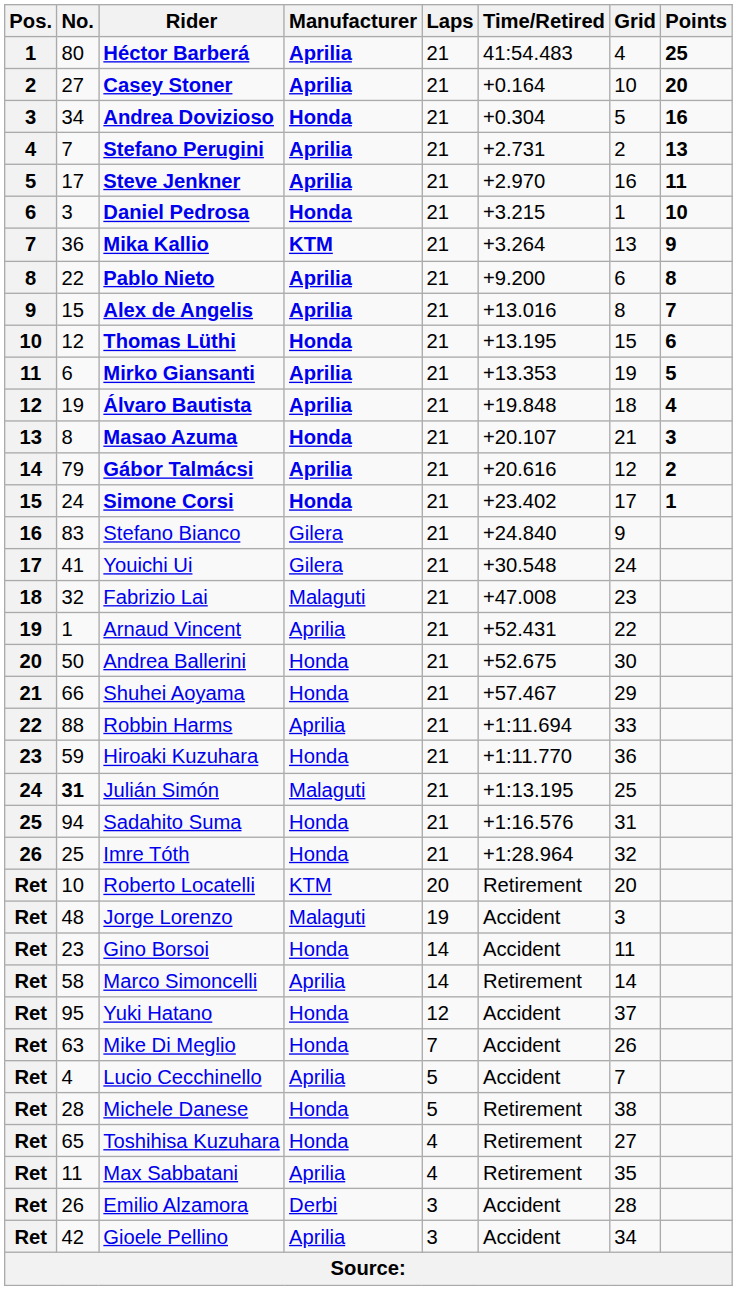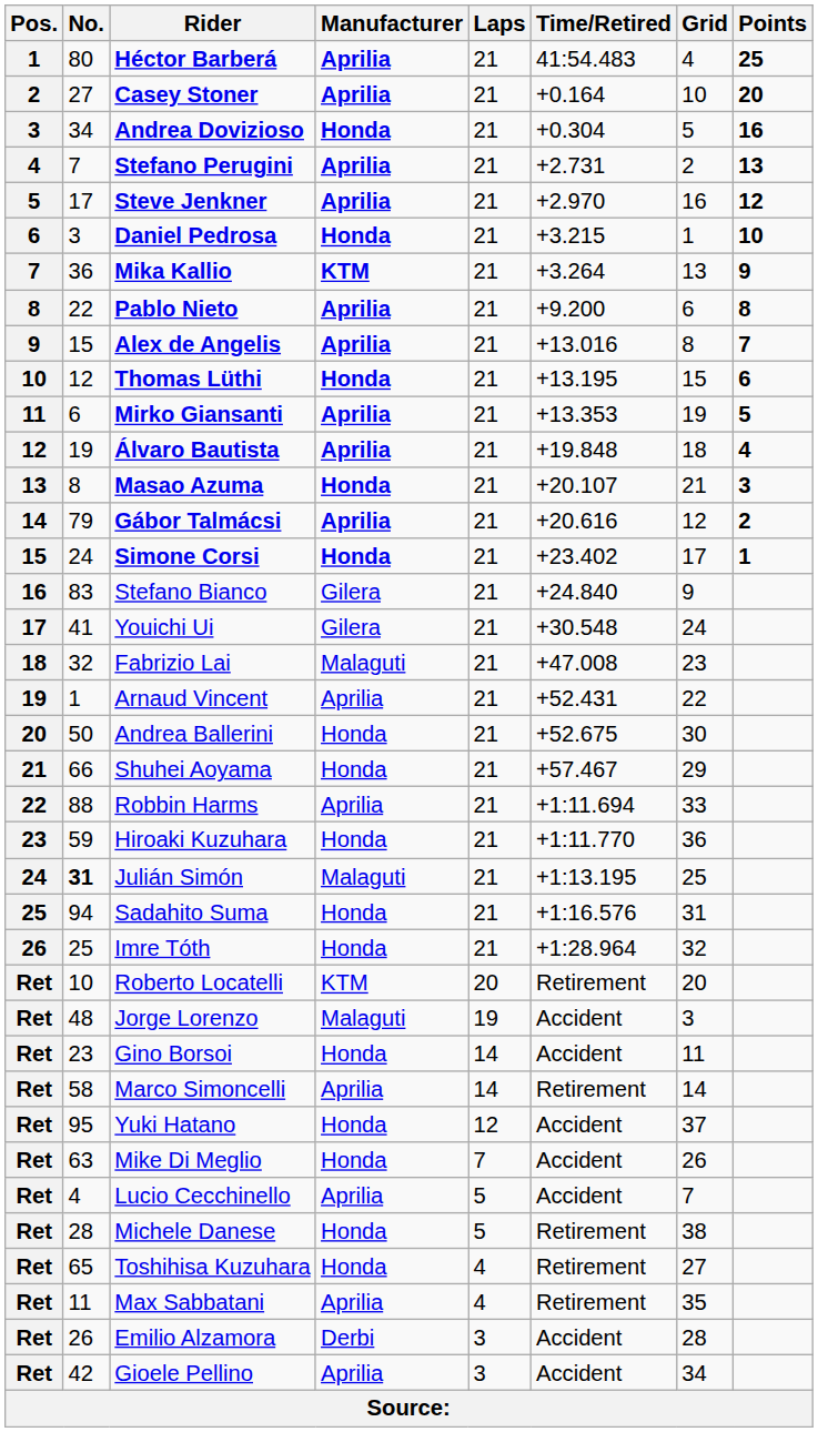 <table class="wikitable" style="font-size: 95%;">
 <tr>
 <th>Pos.</th>
 <th>No.</th>
 <th>Rider</th>
 <th>Manufacturer</th>
 <th>Laps</th>
 <th>Time/Retired</th>
 <th>Grid</th>
 <th>Points</th>
 </tr>
 <tr>
 <th>1</th>
 <td>80</td>
 <td> <strong><a href='#'>Héctor Barberá</a></strong></td>
 <td><strong><a href='#'>Aprilia</a></strong></td>
 <td>21</td>
 <td>41:54.483</td>
 <td>4</td>
 <td><strong>25</strong></td>
 </tr>
 <tr>
 <th>2</th>
 <td>27</td>
 <td> <strong><a href='#'>Casey Stoner</a></strong></td>
 <td><strong><a href='#'>Aprilia</a></strong></td>
 <td>21</td>
 <td>+0.164</td>
 <td>10</td>
 <td><strong>20</strong></td>
 </tr>
 <tr>
 <th>3</th>
 <td>34</td>
 <td> <strong><a href='#'>Andrea Dovizioso</a></strong></td>
 <td><strong><a href='#'>Honda</a></strong></td>
 <td>21</td>
 <td>+0.304</td>
 <td>5</td>
 <td><strong>16</strong></td>
 </tr>
 <tr>
 <th>4</th>
 <td>7</td>
 <td> <strong><a href='#'>Stefano Perugini</a></strong></td>
 <td><strong><a href='#'>Aprilia</a></strong></td>
 <td>21</td>
 <td>+2.731</td>
 <td>2</td>
 <td><strong>13</strong></td>
 </tr>
 <tr>
 <th>5</th>
 <td>17</td>
 <td> <strong><a href='#'>Steve Jenkner</a></strong></td>
 <td><strong><a href='#'>Aprilia</a></strong></td>
 <td>21</td>
 <td>+2.970</td>
 <td>16</td>
-<td><strong>11</strong></td>
+<td><strong>12</strong></td>
 </tr>
 <tr>
 <th>6</th>
 <td>3</td>
 <td> <strong><a href='#'>Daniel Pedrosa</a></strong></td>
 <td><strong><a href='#'>Honda</a></strong></td>
 <td>21</td>
 <td>+3.215</td>
 <td>1</td>
 <td><strong>10</strong></td>
 </tr>
 <tr>
 <th>7</th>
 <td>36</td>
 <td> <strong><a href='#'>Mika Kallio</a></strong></td>
 <td><strong><a href='#'>KTM</a></strong></td>
 <td>21</td>
 <td>+3.264</td>
 <td>13</td>
 <td><strong>9</strong></td>
 </tr>
 <tr>
 <th>8</th>
 <td>22</td>
 <td> <strong><a href='#'>Pablo Nieto</a></strong></td>
 <td><strong><a href='#'>Aprilia</a></strong></td>
 <td>21</td>
 <td>+9.200</td>
 <td>6</td>
 <td><strong>8</strong></td>
 </tr>
 <tr>
 <th>9</th>
 <td>15</td>
 <td> <strong><a href='#'>Alex de Angelis</a></strong></td>
 <td><strong><a href='#'>Aprilia</a></strong></td>
 <td>21</td>
 <td>+13.016</td>
 <td>8</td>
 <td><strong>7</strong></td>
 </tr>
 <tr>
 <th>10</th>
 <td>12</td>
 <td> <strong><a href='#'>Thomas Lüthi</a></strong></td>
 <td><strong><a href='#'>Honda</a></strong></td>
 <td>21</td>
 <td>+13.195</td>
 <td>15</td>
 <td><strong>6</strong></td>
 </tr>
 <tr>
 <th>11</th>
 <td>6</td>
 <td> <strong><a href='#'>Mirko Giansanti</a></strong></td>
 <td><strong><a href='#'>Aprilia</a></strong></td>
 <td>21</td>
 <td>+13.353</td>
 <td>19</td>
 <td><strong>5</strong></td>
 </tr>
 <tr>
 <th>12</th>
 <td>19</td>
 <td> <strong><a href='#'>Álvaro Bautista</a></strong></td>
 <td><strong><a href='#'>Aprilia</a></strong></td>
 <td>21</td>
 <td>+19.848</td>
 <td>18</td>
 <td><strong>4</strong></td>
 </tr>
 <tr>
 <th>13</th>
 <td>8</td>
 <td> <strong><a href='#'>Masao Azuma</a></strong></td>
 <td><strong><a href='#'>Honda</a></strong></td>
 <td>21</td>
 <td>+20.107</td>
 <td>21</td>
 <td><strong>3</strong></td>
 </tr>
 <tr>
 <th>14</th>
 <td>79</td>
 <td> <strong><a href='#'>Gábor Talmácsi</a></strong></td>
 <td><strong><a href='#'>Aprilia</a></strong></td>
 <td>21</td>
 <td>+20.616</td>
 <td>12</td>
 <td><strong>2</strong></td>
 </tr>
 <tr>
 <th>15</th>
 <td>24</td>
 <td> <strong><a href='#'>Simone Corsi</a></strong></td>
 <td><strong><a href='#'>Honda</a></strong></td>
 <td>21</td>
 <td>+23.402</td>
 <td>17</td>
 <td><strong>1</strong></td>
 </tr>
 <tr>
 <th>16</th>
 <td>83</td>
 <td> <a href='#'>Stefano Bianco</a></td>
 <td><a href='#'>Gilera</a></td>
 <td>21</td>
 <td>+24.840</td>
 <td>9</td>
 <td></td>
 </tr>
 <tr>
 <th>17</th>
 <td>41</td>
 <td> <a href='#'>Youichi Ui</a></td>
 <td><a href='#'>Gilera</a></td>
 <td>21</td>
 <td>+30.548</td>
 <td>24</td>
 <td></td>
 </tr>
 <tr>
 <th>18</th>
 <td>32</td>
 <td> <a href='#'>Fabrizio Lai</a></td>
 <td><a href='#'>Malaguti</a></td>
 <td>21</td>
 <td>+47.008</td>
 <td>23</td>
 <td></td>
 </tr>
 <tr>
 <th>19</th>
 <td>1</td>
 <td> <a href='#'>Arnaud Vincent</a></td>
 <td><a href='#'>Aprilia</a></td>
 <td>21</td>
 <td>+52.431</td>
 <td>22</td>
 <td></td>
 </tr>
 <tr>
 <th>20</th>
 <td>50</td>
 <td> <a href='#'>Andrea Ballerini</a></td>
 <td><a href='#'>Honda</a></td>
 <td>21</td>
 <td>+52.675</td>
 <td>30</td>
 <td></td>
 </tr>
 <tr>
 <th>21</th>
 <td>66</td>
 <td> <a href='#'>Shuhei Aoyama</a></td>
 <td><a href='#'>Honda</a></td>
 <td>21</td>
 <td>+57.467</td>
 <td>29</td>
 <td></td>
 </tr>
 <tr>
 <th>22</th>
 <td>88</td>
 <td> <a href='#'>Robbin Harms</a></td>
 <td><a href='#'>Aprilia</a></td>
 <td>21</td>
 <td>+1:11.694</td>
 <td>33</td>
 <td></td>
 </tr>
 <tr>
 <th>23</th>
 <td>59</td>
 <td> <a href='#'>Hiroaki Kuzuhara</a></td>
 <td><a href='#'>Honda</a></td>
 <td>21</td>
 <td>+1:11.770</td>
 <td>36</td>
 <td></td>
 </tr>
 <tr>
 <th>24</th>
 <td><strong>31</strong></td>
 <td> <a href='#'>Julián Simón</a></td>
 <td><a href='#'>Malaguti</a></td>
 <td>21</td>
 <td>+1:13.195</td>
 <td>25</td>
 <td></td>
 </tr>
 <tr>
 <th>25</th>
 <td>94</td>
 <td> <a href='#'>Sadahito Suma</a></td>
 <td><a href='#'>Honda</a></td>
 <td>21</td>
 <td>+1:16.576</td>
 <td>31</td>
 <td></td>
 </tr>
 <tr>
 <th>26</th>
 <td>25</td>
 <td> <a href='#'>Imre Tóth</a></td>
 <td><a href='#'>Honda</a></td>
 <td>21</td>
 <td>+1:28.964</td>
 <td>32</td>
 <td></td>
 </tr>
 <tr>
 <th>Ret</th>
 <td>10</td>
 <td> <a href='#'>Roberto Locatelli</a></td>
 <td><a href='#'>KTM</a></td>
 <td>20</td>
 <td>Retirement</td>
 <td>20</td>
 <td></td>
 </tr>
 <tr>
 <th>Ret</th>
 <td>48</td>
 <td> <a href='#'>Jorge Lorenzo</a></td>
 <td><a href='#'>Malaguti</a></td>
 <td>19</td>
 <td>Accident</td>
 <td>3</td>
 <td></td>
 </tr>
 <tr>
 <th>Ret</th>
 <td>23</td>
 <td> <a href='#'>Gino Borsoi</a></td>
 <td><a href='#'>Honda</a></td>
 <td>14</td>
 <td>Accident</td>
 <td>11</td>
 <td></td>
 </tr>
 <tr>
 <th>Ret</th>
 <td>58</td>
 <td> <a href='#'>Marco Simoncelli</a></td>
 <td><a href='#'>Aprilia</a></td>
 <td>14</td>
 <td>Retirement</td>
 <td>14</td>
 <td></td>
 </tr>
 <tr>
 <th>Ret</th>
 <td>95</td>
 <td> <a href='#'>Yuki Hatano</a></td>
 <td><a href='#'>Honda</a></td>
 <td>12</td>
 <td>Accident</td>
 <td>37</td>
 <td></td>
 </tr>
 <tr>
 <th>Ret</th>
 <td>63</td>
 <td> <a href='#'>Mike Di Meglio</a></td>
 <td><a href='#'>Honda</a></td>
 <td>7</td>
 <td>Accident</td>
 <td>26</td>
 <td></td>
 </tr>
 <tr>
 <th>Ret</th>
 <td>4</td>
 <td> <a href='#'>Lucio Cecchinello</a></td>
 <td><a href='#'>Aprilia</a></td>
 <td>5</td>
 <td>Accident</td>
 <td>7</td>
 <td></td>
 </tr>
 <tr>
 <th>Ret</th>
 <td>28</td>
 <td> <a href='#'>Michele Danese</a></td>
 <td><a href='#'>Honda</a></td>
 <td>5</td>
 <td>Retirement</td>
 <td>38</td>
 <td></td>
 </tr>
 <tr>
 <th>Ret</th>
 <td>65</td>
 <td> <a href='#'>Toshihisa Kuzuhara</a></td>
 <td><a href='#'>Honda</a></td>
 <td>4</td>
 <td>Retirement</td>
 <td>27</td>
 <td></td>
 </tr>
 <tr>
 <th>Ret</th>
 <td>11</td>
 <td> <a href='#'>Max Sabbatani</a></td>
 <td><a href='#'>Aprilia</a></td>
 <td>4</td>
 <td>Retirement</td>
 <td>35</td>
 <td></td>
 </tr>
 <tr>
 <th>Ret</th>
 <td>26</td>
 <td> <a href='#'>Emilio Alzamora</a></td>
 <td><a href='#'>Derbi</a></td>
 <td>3</td>
 <td>Accident</td>
 <td>28</td>
 <td></td>
 </tr>
 <tr>
 <th>Ret</th>
 <td>42</td>
 <td> <a href='#'>Gioele Pellino</a></td>
 <td><a href='#'>Aprilia</a></td>
 <td>3</td>
 <td>Accident</td>
 <td>34</td>
 <td></td>
 </tr>
 <tr>
 <th colspan=8>Source: </th>
 </tr>
 </table>
